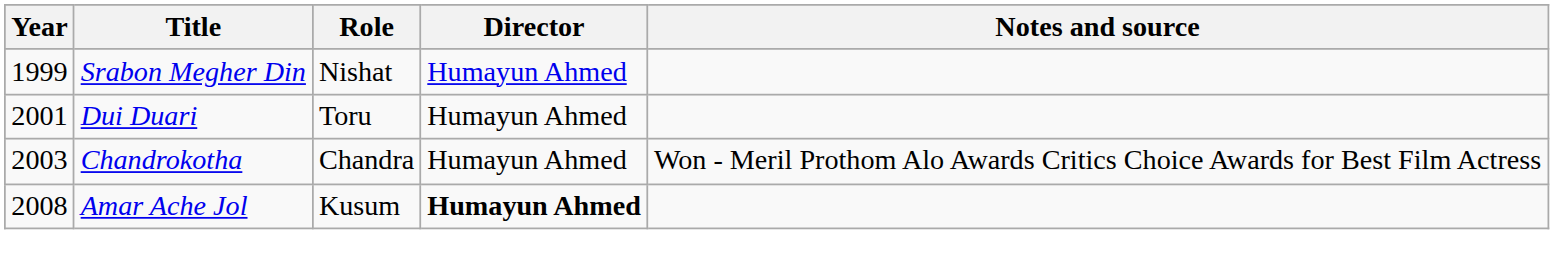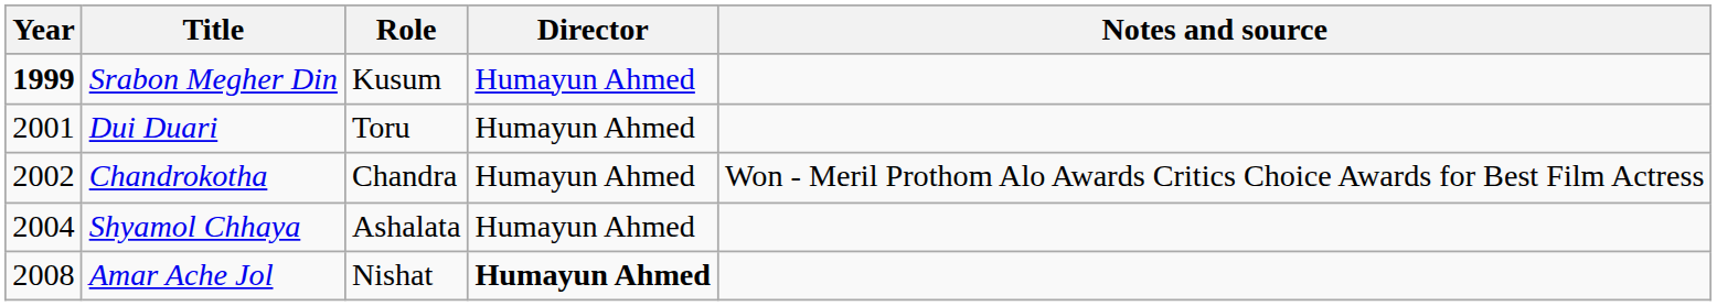 <table class="wikitable">
 <tr>
 <th>Year</th>
 <th>Title</th>
 <th>Role</th>
 <th>Director</th>
 <th>Notes and source</th>
 </tr>
 <tr>
-<td>1999</td>
+<td><strong>1999</strong></td>
 <td><em><a href='#'>Srabon Megher Din</a></em></td>
-<td>Nishat</td>
+<td>Kusum</td>
 <td><a href='#'>Humayun Ahmed</a></td>
 <td></td>
 </tr>
 <tr>
 <td>2001</td>
 <td><em><a href='#'>Dui Duari</a></em></td>
 <td>Toru</td>
 <td>Humayun Ahmed</td>
 <td></td>
 </tr>
 <tr>
-<td>2003</td>
+<td>2002</td>
 <td><em><a href='#'>Chandrokotha</a></em></td>
 <td>Chandra</td>
 <td>Humayun Ahmed</td>
 <td>Won - Meril Prothom Alo Awards Critics Choice Awards for Best Film Actress</td>
 </tr>
 <tr>
+<td>2004</td>
+<td><em><a href='#'>Shyamol Chhaya</a></em></td>
+<td>Ashalata</td>
+<td>Humayun Ahmed</td>
+<td></td>
+</tr>
+<tr>
 <td>2008</td>
 <td><em><a href='#'>Amar Ache Jol</a></em></td>
-<td>Kusum</td>
+<td>Nishat</td>
 <td><strong>Humayun Ahmed</strong></td>
 <td></td>
 </tr>
 </table>
